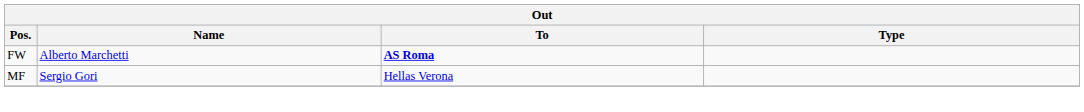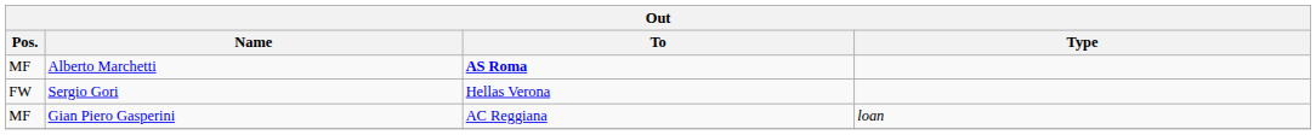 <table class="wikitable" style="font-size:90%;width:99%;">
 <tr>
 <th colspan="4">Out</th>
 </tr>
 <tr>
 <th width=3%>Pos.</th>
 <th width=32%>Name</th>
 <th width=30%>To</th>
 <th width=35%>Type</th>
 </tr>
 <tr>
-<td>FW</td>
+<td>MF</td>
 <td><a href='#'>Alberto Marchetti</a></td>
 <td><strong><a href='#'>AS Roma</a></strong></td>
 <td></td>
 </tr>
 <tr>
-<td>MF</td>
+<td>FW</td>
 <td><a href='#'>Sergio Gori</a></td>
 <td><a href='#'>Hellas Verona</a></td>
 <td></td>
 </tr>
 <tr>
+<td>MF</td>
+<td><a href='#'>Gian Piero Gasperini</a></td>
+<td><a href='#'>AC Reggiana</a></td>
+<td><em>loan</em></td>
+</tr>
+<tr>
 </tr>
 </table>
